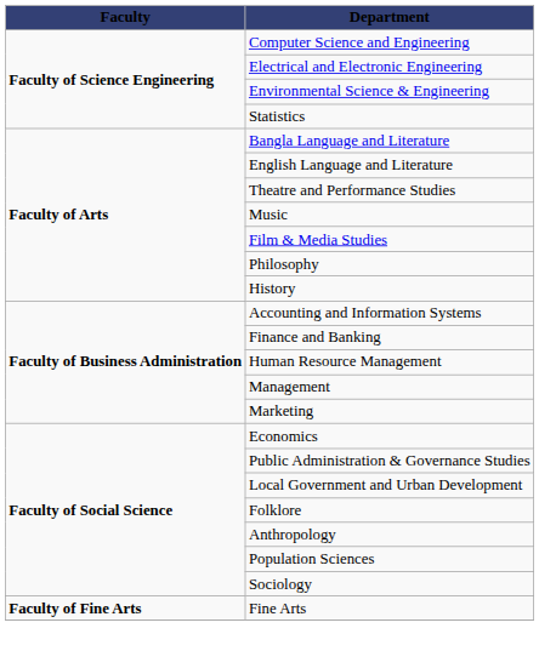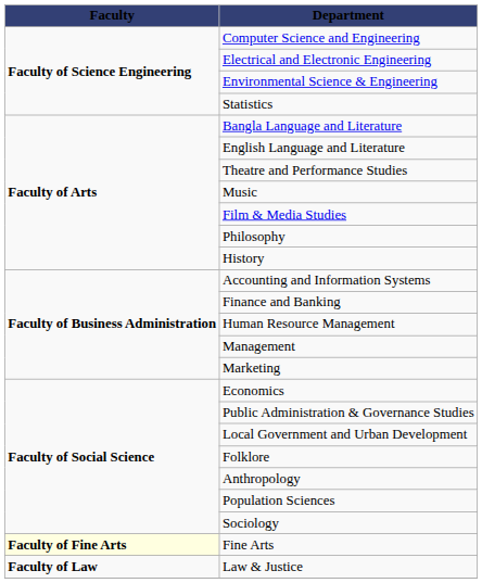 <table class = "wikitable">
 <tr>
 <th style='background: #334075'><span>Faculty</span></th>
 <th style='background: #334075'><span>Department</span></th>
 </tr>
 <tr>
 <td rowspan=4><strong>Faculty of Science Engineering</strong></td>
 <td><a href='#'>Computer Science and Engineering</a></td>
 </tr>
 <tr>
 <td><a href='#'>Electrical and Electronic Engineering</a></td>
 </tr>
 <tr>
 <td><a href='#'>Environmental Science & Engineering</a></td>
 </tr>
 <tr>
 <td>Statistics</td>
 </tr>
 <tr>
 <td rowspan="7"><strong>Faculty of Arts</strong></td>
 <td><a href='#'>Bangla Language and Literature</a></td>
 </tr>
 <tr>
 <td>English Language and Literature</td>
 </tr>
 <tr>
 <td>Theatre and Performance Studies</td>
 </tr>
 <tr>
 <td>Music</td>
 </tr>
 <tr>
 <td><a href='#'>Film & Media Studies</a></td>
 </tr>
 <tr>
 <td>Philosophy</td>
 </tr>
 <tr>
 <td>History</td>
 </tr>
 <tr>
 <td rowspan=5><strong>Faculty of Business Administration</strong></td>
 <td>Accounting and Information Systems</td>
 </tr>
 <tr>
 <td>Finance and Banking</td>
 </tr>
 <tr>
 <td>Human Resource Management</td>
 </tr>
 <tr>
 <td>Management</td>
 </tr>
 <tr>
 <td>Marketing</td>
 </tr>
 <tr>
 <td rowspan=7><strong>Faculty of Social Science</strong></td>
 <td>Economics</td>
 </tr>
 <tr>
 <td>Public Administration & Governance Studies</td>
 </tr>
 <tr>
 <td>Local Government and Urban Development</td>
 </tr>
 <tr>
 <td>Folklore</td>
 </tr>
 <tr>
 <td>Anthropology</td>
 </tr>
 <tr>
 <td>Population Sciences</td>
 </tr>
 <tr>
 <td>Sociology</td>
 </tr>
 <tr>
-<td><strong>Faculty of Fine Arts</strong></td>
+<td style="background: lightyellow;"><strong>Faculty of Fine Arts</strong></td>
 <td>Fine Arts</td>
+</tr>
+<tr>
+<td><strong>Faculty of Law</strong></td>
+<td>Law & Justice</td>
 </tr>
 <tr>
 </tr>
 </table>
